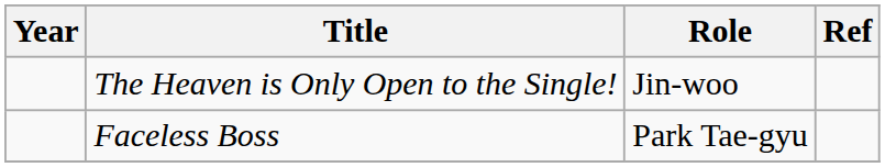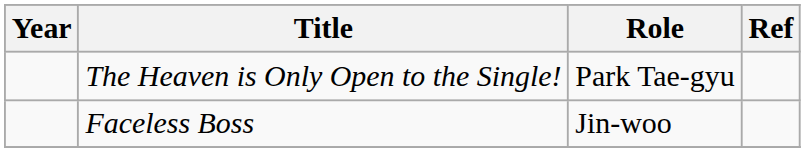 <table class="wikitable">
 <tr>
 <th>Year</th>
 <th>Title</th>
 <th>Role</th>
 <th>Ref</th>
 </tr>
 <tr>
 <td></td>
 <td><em>The Heaven is Only Open to the Single!</em></td>
-<td>Jin-woo</td>
+<td>Park Tae-gyu</td>
 <td></td>
 </tr>
 <tr>
 <td></td>
 <td><em>Faceless Boss</em></td>
-<td>Park Tae-gyu</td>
+<td>Jin-woo</td>
 <td></td>
 </tr>
 <tr>
 </tr>
 </table>
